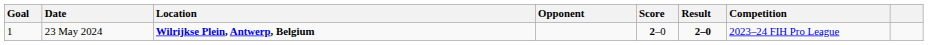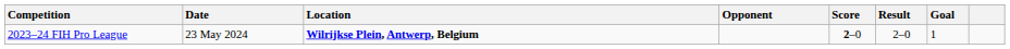 <table class="wikitable sortable" style="font-size:90%" width=97%>
 <tr>
-<th style="width: 25px; text-align: left">Goal</th>
+<th style="width: 150px; text-align: left">Competition</th>
 <th style="width: 100px; text-align: left">Date</th>
 <th style="width: 360px; text-align: left">Location</th>
 <th style="width: 90px; text-align: left">Opponent</th>
 <th style="width: 30px; text-align: left">Score</th>
 <th style="width: 30px; text-align: left">Result</th>
-<th style="width: 150px; text-align: left">Competition</th>
+<th style="width: 25px; text-align: left">Goal</th>
 <th style="width: 25px; text-align: left"></th>
 </tr>
 <tr>
-<td>1</td>
+<td><a href='#'>2023–24 FIH Pro League</a></td>
 <td>23 May 2024</td>
 <td><strong><a href='#'>Wilrijkse Plein</a>, <a href='#'>Antwerp</a>, Belgium</strong></td>
 <td></td>
 <td align="center"><strong>2</strong>–0</td>
-<td align="center"><strong>2–0</strong></td>
-<td><a href='#'>2023–24 FIH Pro League</a></td>
+<td align="center">2–0</td>
+<td>1</td>
 <td></td>
 </tr>
 </table>
